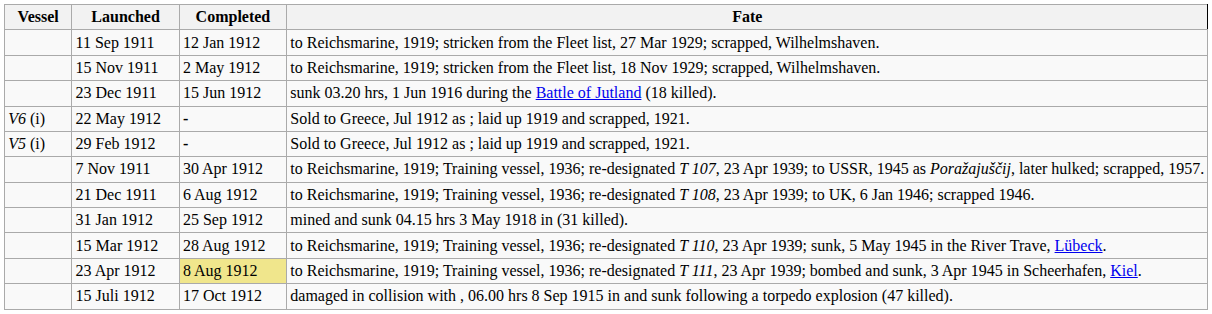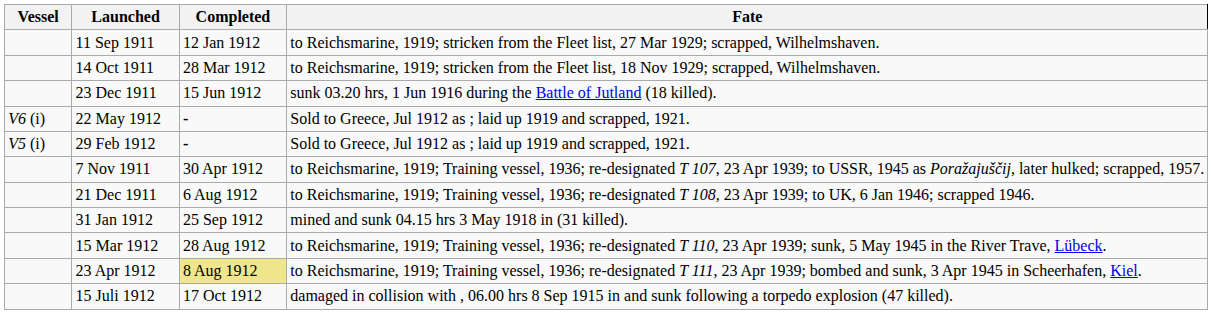 <table class="wikitable">
 <tr>
 <th width="60px">Vessel</th>
 <th width="100px">Launched</th>
 <th width="100px">Completed</th>
 <th style="border-right:1px solid black;">Fate</th>
 </tr>
 <tr>
 <td></td>
 <td>11 Sep 1911</td>
 <td>12 Jan 1912</td>
 <td>to Reichsmarine, 1919; stricken from the Fleet list, 27 Mar 1929; scrapped, Wilhelmshaven.</td>
 </tr>
 <tr>
 <td></td>
-<td>15 Nov 1911</td>
-<td>2 May 1912</td>
+<td>14 Oct 1911</td>
+<td>28 Mar 1912</td>
 <td>to Reichsmarine, 1919; stricken from the Fleet list, 18 Nov 1929; scrapped, Wilhelmshaven.</td>
 </tr>
 <tr>
 <td></td>
 <td>23 Dec 1911</td>
 <td>15 Jun 1912</td>
 <td>sunk 03.20 hrs, 1 Jun 1916 during the <a href='#'>Battle of Jutland</a>  (18 killed).</td>
 </tr>
 <tr>
 <td><em>V6</em> (i)</td>
 <td>22 May 1912</td>
 <td><strong>-</strong></td>
 <td>Sold to Greece, Jul 1912 as ; laid up 1919 and scrapped, 1921.</td>
 </tr>
 <tr>
 <td><em>V5</em> (i)</td>
 <td>29 Feb 1912</td>
 <td><strong>-</strong></td>
 <td>Sold to Greece, Jul 1912 as ; laid up 1919 and scrapped, 1921.</td>
 </tr>
 <tr>
 <td></td>
 <td>7 Nov 1911</td>
 <td>30 Apr 1912</td>
 <td>to Reichsmarine, 1919; Training vessel, 1936; re-designated <em>T 107</em>, 23 Apr 1939; to USSR, 1945 as <em>Poražajuščij</em>, later hulked; scrapped, 1957.</td>
 </tr>
 <tr>
 <td></td>
 <td>21 Dec 1911</td>
 <td>6 Aug 1912</td>
 <td>to Reichsmarine, 1919; Training vessel, 1936; re-designated <em>T 108</em>, 23 Apr 1939;  to UK, 6 Jan 1946; scrapped 1946.</td>
 </tr>
 <tr>
 <td></td>
 <td>31 Jan 1912</td>
 <td>25 Sep 1912</td>
 <td>mined and sunk 04.15 hrs 3 May 1918 in  (31 killed).</td>
 </tr>
 <tr>
 <td></td>
 <td>15 Mar 1912</td>
 <td>28 Aug 1912</td>
 <td>to Reichsmarine, 1919; Training vessel, 1936; re-designated <em>T 110</em>, 23 Apr 1939; sunk, 5 May 1945 in the River Trave, <a href='#'>Lübeck</a>.</td>
 </tr>
 <tr>
 <td></td>
 <td>23 Apr 1912</td>
 <td style="background: khaki;">8 Aug 1912</td>
 <td>to Reichsmarine, 1919; Training vessel, 1936; re-designated <em>T 111</em>, 23 Apr 1939; bombed and sunk, 3 Apr 1945 in Scheerhafen, <a href='#'>Kiel</a>.</td>
 </tr>
 <tr>
 <td></td>
 <td>15 Juli 1912</td>
 <td>17 Oct 1912</td>
 <td>damaged in collision with  , 06.00 hrs 8 Sep 1915 in  and sunk following a torpedo explosion (47 killed).</td>
 </tr>
 </table>
